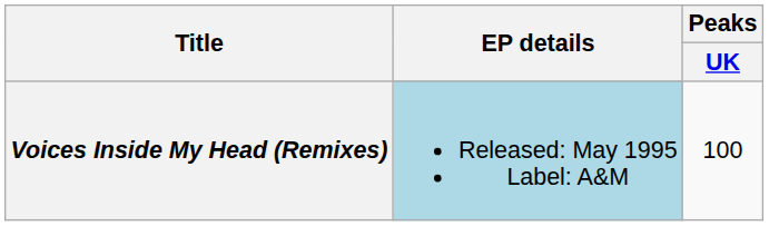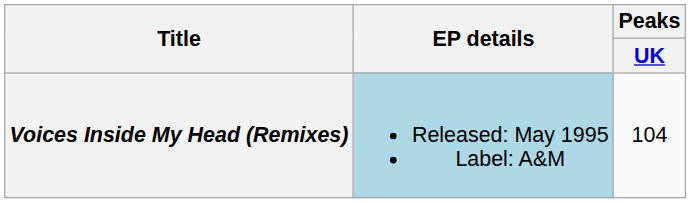 <table class="wikitable plainrowheaders" style="text-align:center;">
 <tr>
 <th scope="col" rowspan="2">Title</th>
 <th scope="col" rowspan="2">EP details</th>
 <th scope="col">Peaks</th>
 </tr>
 <tr>
 <th scope="col"><a href='#'>UK</a><br></th>
 </tr>
 <tr>
 <th scope="row"><em>Voices Inside My Head (Remixes)</em></th>
 <td style="background: lightblue;"><br><ul><li>Released: May 1995</li><li>Label: A&M</li></ul></td>
-<td>100</td>
+<td>104</td>
 </tr>
 </table>
